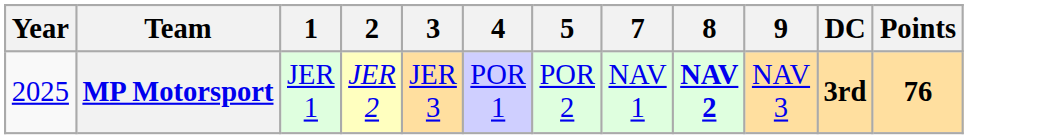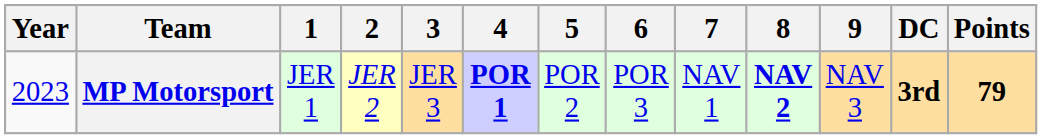 <table class="wikitable" style="text-align:center; font-size:85%">
 <tr>
 <th>Year</th>
 <th>Team</th>
 <th>1</th>
 <th>2</th>
 <th>3</th>
 <th>4</th>
 <th>5</th>
+<th>6</th>
 <th>7</th>
 <th>8</th>
 <th>9</th>
 <th>DC</th>
 <th>Points</th>
 </tr>
 <tr>
-<td><a href='#'>2025</a></td>
+<td><a href='#'>2023</a></td>
 <th><a href='#'>MP Motorsport</a></th>
 <td style="background:#DFFFDF"><a href='#'>JER<br>1</a><br></td>
 <td style="background:#FFFFBF"><em><a href='#'>JER<br>2</a></em><br></td>
 <td style="background:#FFDF9F"><a href='#'>JER<br>3</a><br></td>
-<td style="background:#CFCFFF"><a href='#'>POR<br>1</a><br></td>
+<td style="background:#CFCFFF"><strong><a href='#'>POR<br>1</a><br></strong></td>
 <td style="background:#DFFFDF"><a href='#'>POR<br>2</a><br></td>
+<td style="background:#DFFFDF"><a href='#'>POR<br>3</a><br></td>
 <td style="background:#DFFFDF"><a href='#'>NAV<br>1</a><br></td>
 <td style="background:#DFFFDF"><strong><a href='#'>NAV<br>2</a><br></strong></td>
 <td style="background:#FFDF9F"><a href='#'>NAV<br>3</a><br></td>
 <th style="background:#FFDF9F">3rd</th>
-<th style="background:#FFDF9F">76</th>
+<th style="background:#FFDF9F">79</th>
 </tr>
 </table>
